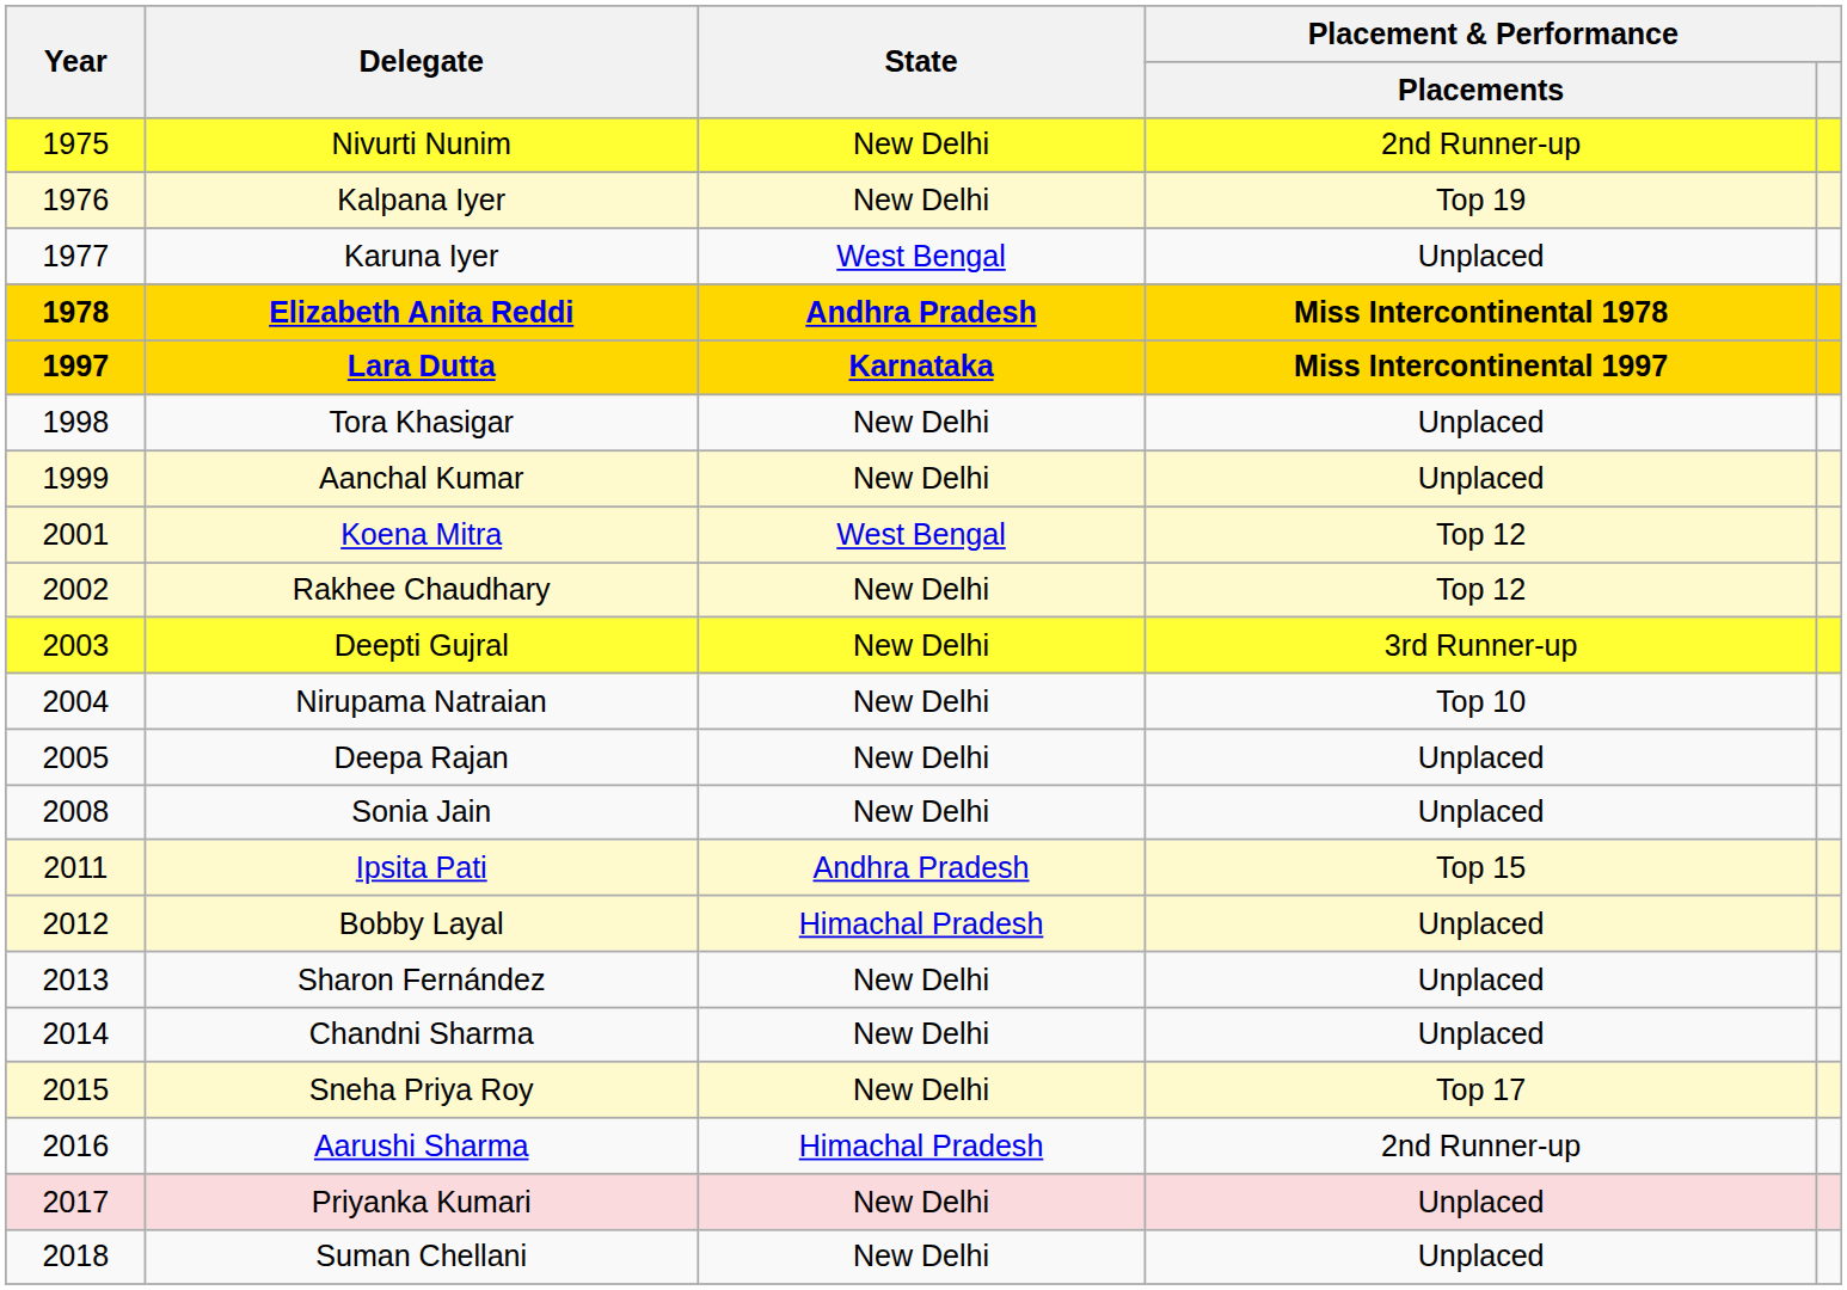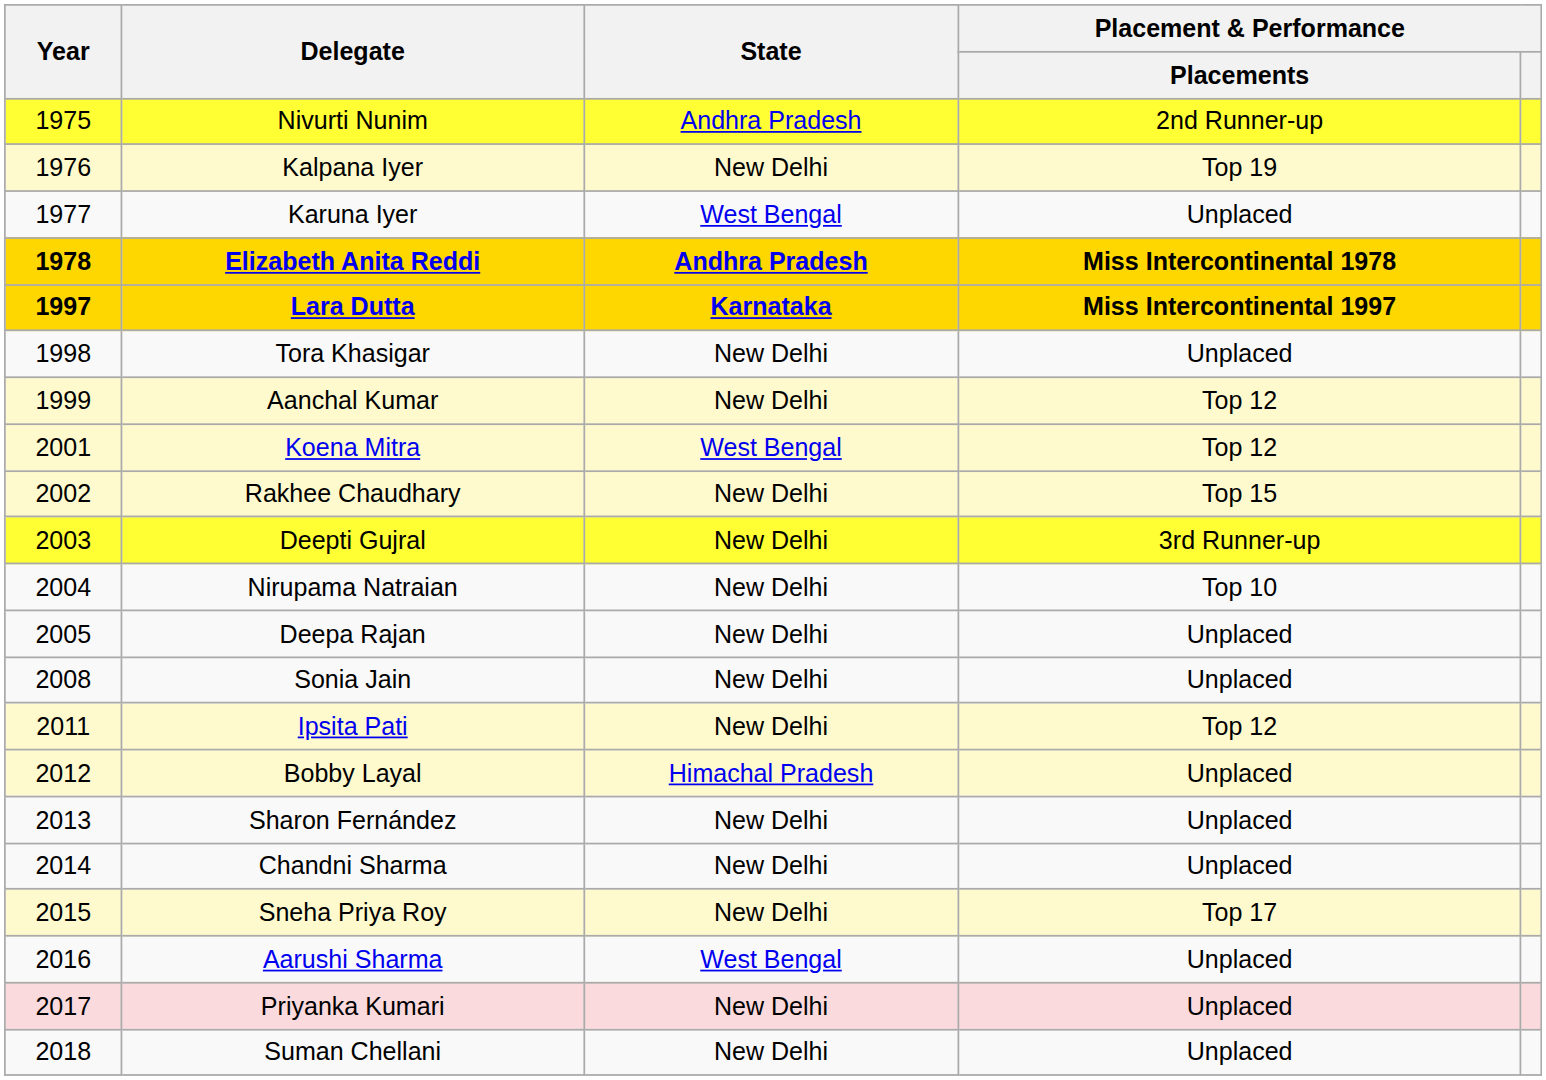 <table class="wikitable" style="text-align:center; line-height:20px; font-size:90%; width:100%;">
 <tr>
 <th rowspan="2">Year</th>
 <th rowspan="2">Delegate</th>
 <th rowspan="2">State</th>
 <th colspan="2">Placement & Performance</th>
 </tr>
 <tr>
 <th>Placements</th>
 <th></th>
 </tr>
 <tr style="background-color:#FFFF33;">
 <td>1975</td>
 <td>Nivurti Nunim</td>
-<td>New Delhi</td>
+<td><a href='#'>Andhra Pradesh</a></td>
 <td>2nd Runner-up</td>
 <td style="background:;"></td>
 </tr>
 <tr style="background:#FFFACD;">
 <td>1976</td>
 <td>Kalpana Iyer</td>
 <td>New Delhi</td>
 <td>Top 19</td>
 <td style="background:;"></td>
 </tr>
 <tr>
 <td>1977</td>
 <td>Karuna Iyer</td>
 <td><a href='#'>West Bengal</a></td>
 <td>Unplaced</td>
 <td></td>
 </tr>
 <tr style="background-color:gold;">
 <td><strong>1978</strong></td>
 <td><strong><a href='#'>Elizabeth Anita Reddi</a></strong></td>
 <td><strong><a href='#'>Andhra Pradesh</a></strong></td>
 <td><strong>Miss Intercontinental 1978</strong></td>
 <td style="background:;"></td>
 </tr>
 <tr style="background-color:gold;">
 <td><strong>1997</strong></td>
 <td><strong><a href='#'>Lara Dutta</a></strong></td>
 <td><strong><a href='#'>Karnataka</a></strong></td>
 <td><strong>Miss Intercontinental 1997</strong></td>
 <td></td>
 </tr>
 <tr>
 <td>1998</td>
 <td>Tora Khasigar</td>
 <td>New Delhi</td>
 <td>Unplaced</td>
 <td></td>
 </tr>
 <tr style="background:#FFFACD;">
 <td>1999</td>
 <td>Aanchal Kumar</td>
 <td>New Delhi</td>
-<td>Unplaced</td>
+<td>Top 12</td>
 <td></td>
 </tr>
 <tr style="background:#FFFACD;">
 <td>2001</td>
 <td><a href='#'>Koena Mitra</a></td>
 <td><a href='#'>West Bengal</a></td>
 <td>Top 12</td>
 <td></td>
 </tr>
 <tr style="background:#FFFACD;">
 <td>2002</td>
 <td>Rakhee Chaudhary</td>
 <td>New Delhi</td>
-<td>Top 12</td>
+<td>Top 15</td>
 <td></td>
 </tr>
 <tr style="background-color:#FFFF33;">
 <td>2003</td>
 <td>Deepti Gujral</td>
 <td>New Delhi</td>
 <td>3rd Runner-up</td>
 <td></td>
 </tr>
 <tr>
 <td>2004</td>
 <td>Nirupama Natraian</td>
 <td>New Delhi</td>
 <td>Top 10</td>
 <td></td>
 </tr>
 <tr>
 <td>2005</td>
 <td>Deepa Rajan</td>
 <td>New Delhi</td>
 <td>Unplaced</td>
 <td></td>
 </tr>
 <tr>
 <td>2008</td>
 <td>Sonia Jain</td>
 <td>New Delhi</td>
 <td>Unplaced</td>
 <td></td>
 </tr>
 <tr style="background:#FFFACD;">
 <td>2011</td>
 <td><a href='#'>Ipsita Pati</a></td>
-<td><a href='#'>Andhra Pradesh</a></td>
-<td>Top 15</td>
+<td>New Delhi</td>
+<td>Top 12</td>
 <td></td>
 </tr>
 <tr style="background:#FFFACD;">
 <td>2012</td>
 <td>Bobby Layal</td>
 <td><a href='#'>Himachal Pradesh</a></td>
 <td>Unplaced</td>
 <td></td>
 </tr>
 <tr>
 <td>2013</td>
 <td>Sharon Fernández</td>
 <td>New Delhi</td>
 <td>Unplaced</td>
 <td></td>
 </tr>
 <tr>
 <td>2014</td>
 <td>Chandni Sharma</td>
 <td>New Delhi</td>
 <td>Unplaced</td>
 <td></td>
 </tr>
 <tr style="background:#FFFACD;">
 <td>2015</td>
 <td>Sneha Priya Roy</td>
 <td>New Delhi</td>
 <td>Top 17</td>
 <td style="background:;"></td>
 </tr>
 <tr>
 <td>2016</td>
 <td><a href='#'>Aarushi Sharma</a></td>
-<td><a href='#'>Himachal Pradesh</a></td>
-<td>2nd Runner-up</td>
+<td><a href='#'>West Bengal</a></td>
+<td>Unplaced</td>
 <td></td>
 </tr>
 <tr style="background-color:#FADADD;">
 <td>2017</td>
 <td>Priyanka Kumari</td>
 <td>New Delhi</td>
 <td>Unplaced</td>
 <td style="background:;"></td>
 </tr>
 <tr>
 <td>2018</td>
 <td>Suman Chellani</td>
 <td>New Delhi</td>
 <td>Unplaced</td>
 <td></td>
 </tr>
 </table>
